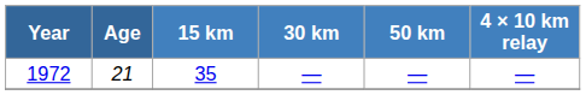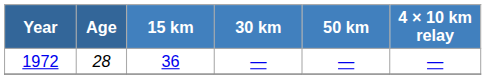 <table class="wikitable" style="font-size:95%; text-align:center; border:grey solid 1px; border-collapse:collapse; background:#ffffff;">
 <tr>
 <th style="background-color:#369; color:white; width:60px;"> Year </th>
 <th style="background-color:#369; color:white; width:40px;"> Age </th>
 <th style="background-color:#4180be; color:white; width:75px;"> 15 km </th>
 <th style="background-color:#4180be; color:white; width:75px;"> 30 km </th>
 <th style="background-color:#4180be; color:white; width:75px;"> 50 km </th>
 <th style="background-color:#4180be; color:white; width:75px;"> 4 × 10 km <br> relay </th>
 </tr>
 <tr>
 <td><a href='#'>1972</a></td>
-<td><em>21</em></td>
-<td><a href='#'>35</a></td>
+<td><em>28</em></td>
+<td><a href='#'>36</a></td>
 <td><a href='#'>—</a></td>
 <td><a href='#'>—</a></td>
 <td><a href='#'>—</a></td>
 </tr>
 <tr>
 </tr>
 </table>
